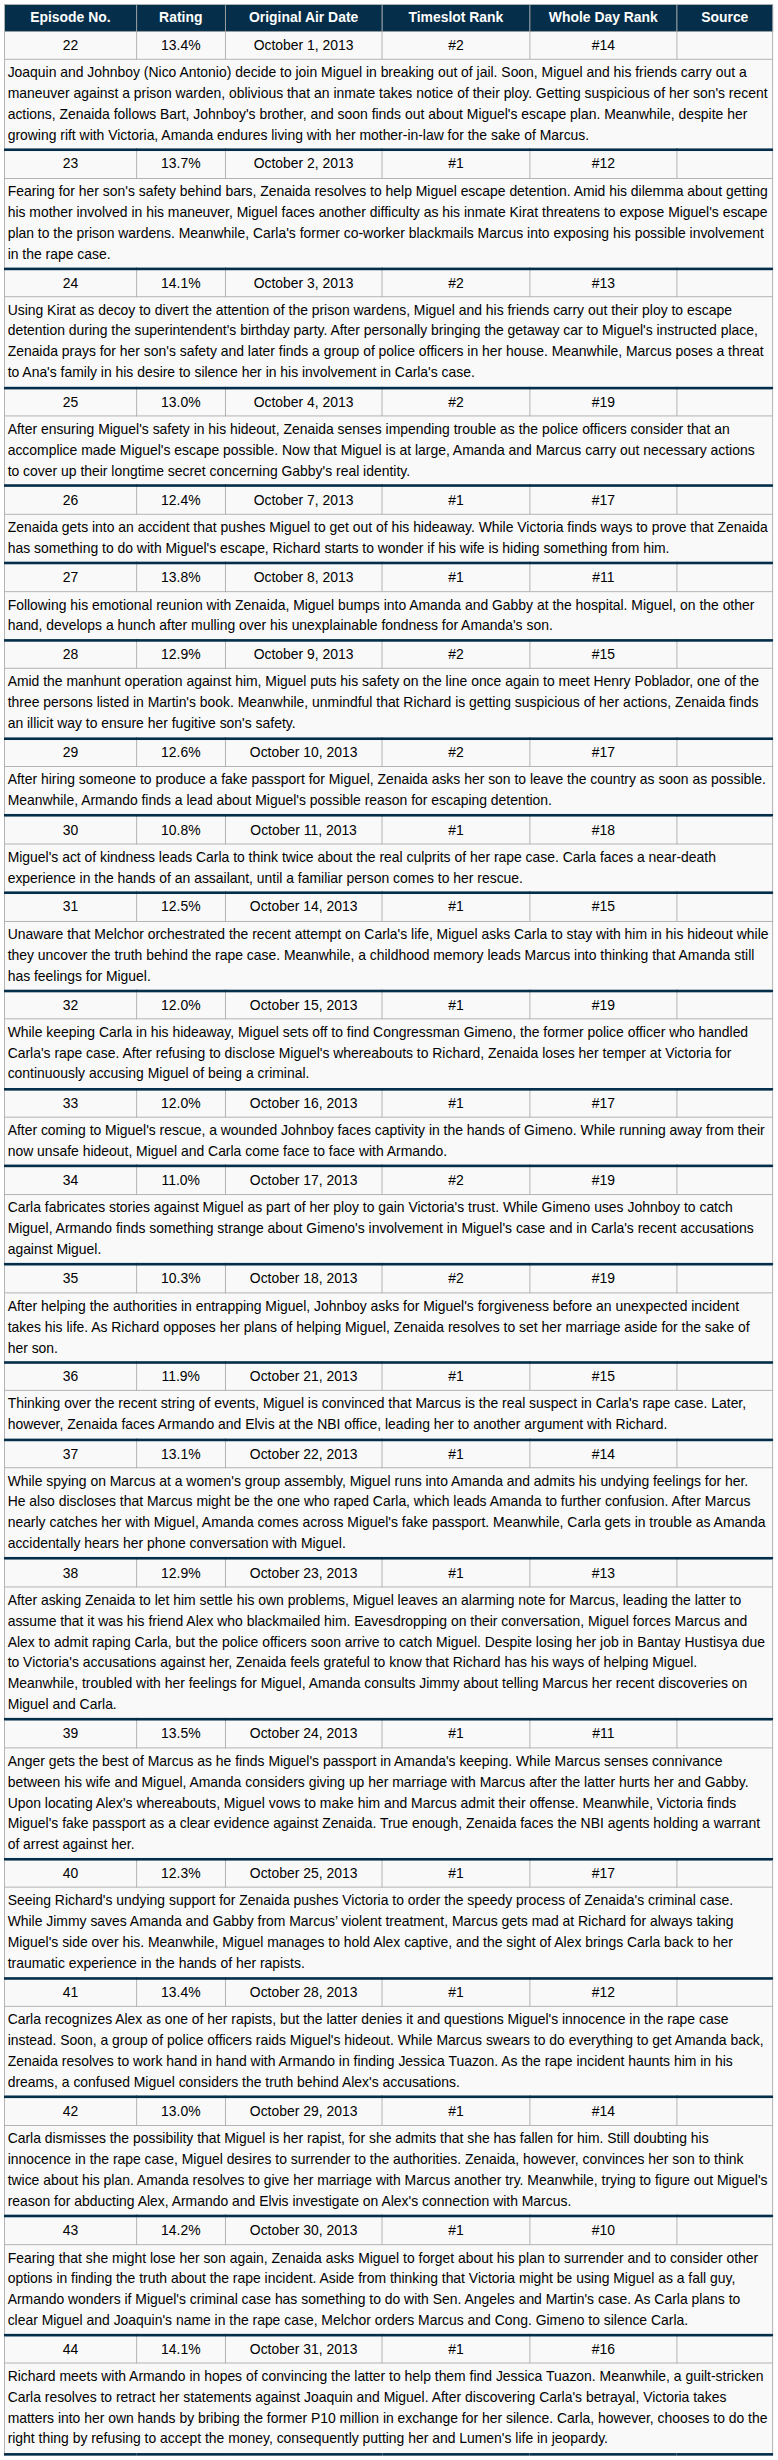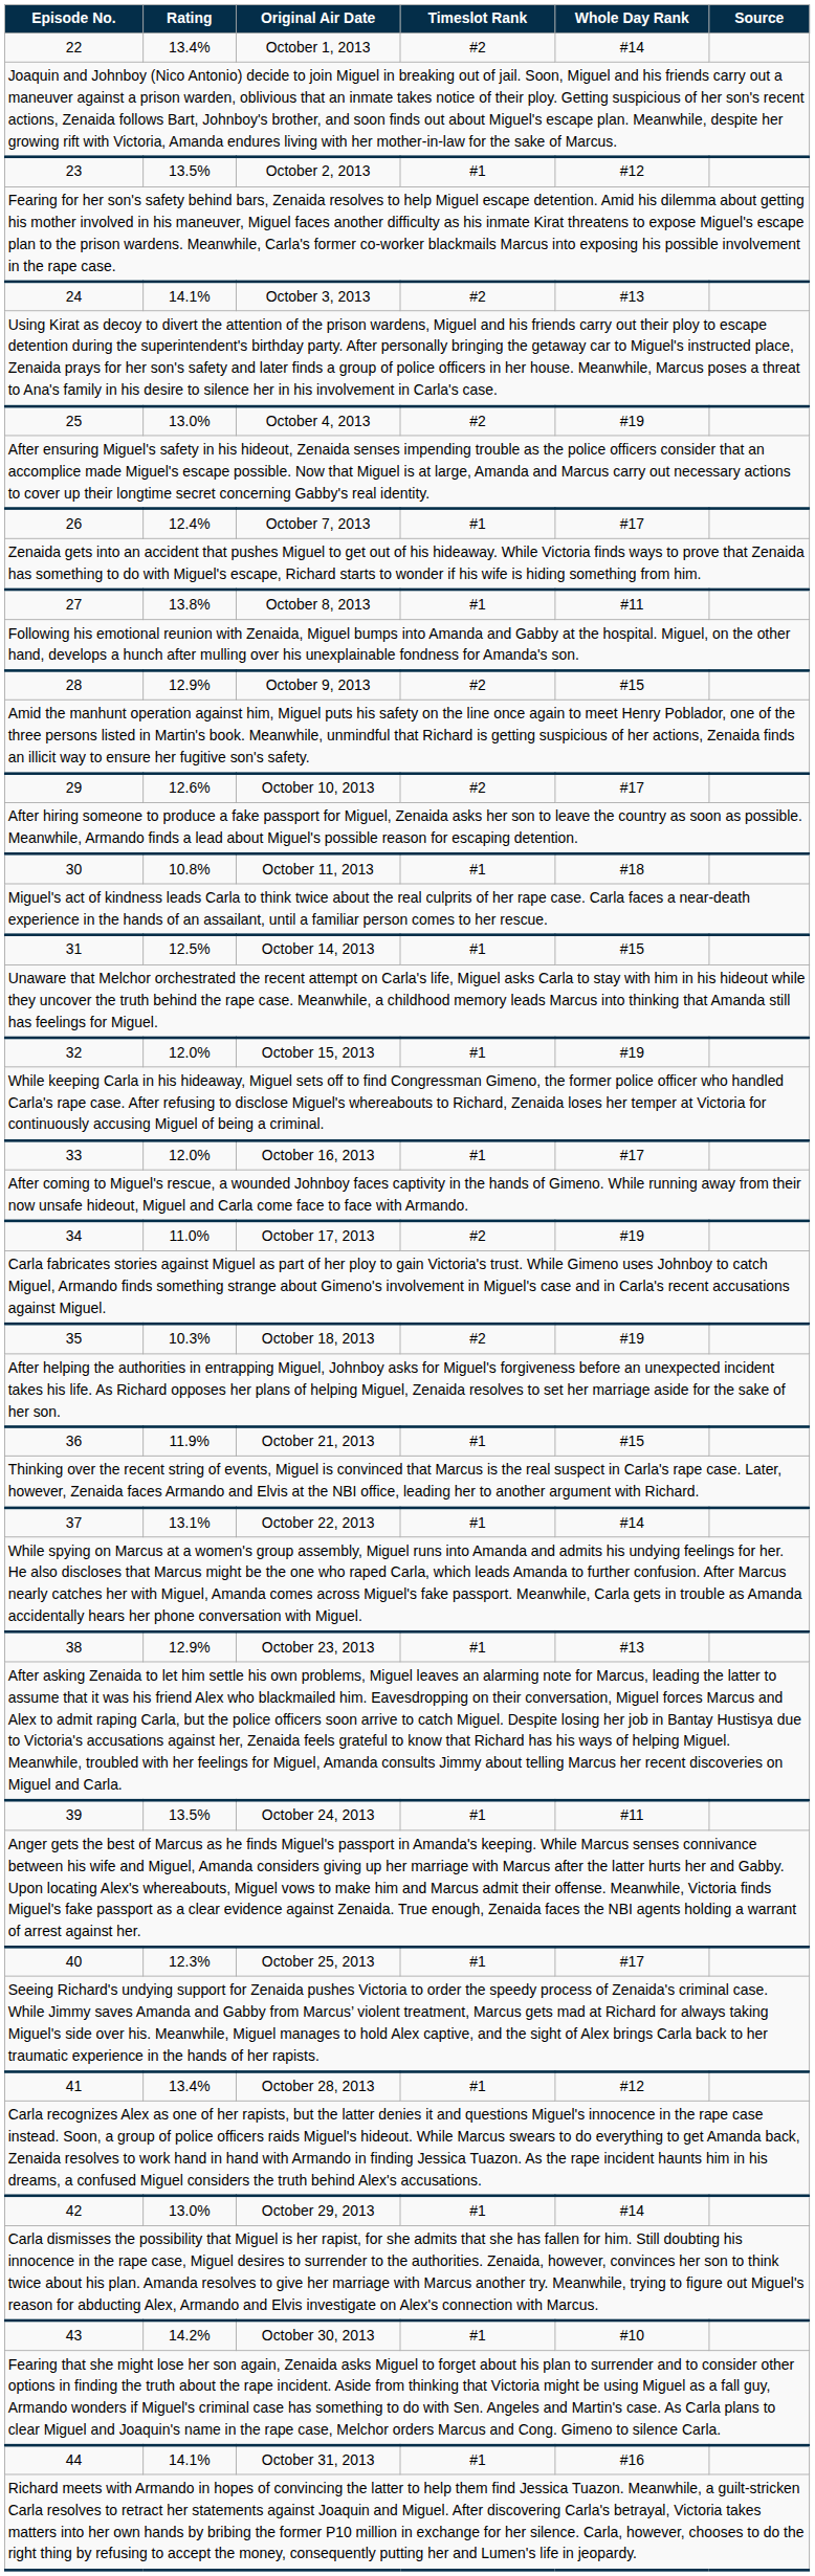 <table class="wikitable" style="text-align:center; background:#f9f9f9; line-height:16px; line-height:150%" width="100%">
 <tr style="color:white;">
 <th style="background:#042e49;">Episode No.</th>
 <th style="background:#042e49;">Rating</th>
 <th style="background:#042e49;">Original Air Date</th>
 <th style="background:#042e49;">Timeslot Rank</th>
 <th style="background:#042e49;">Whole Day Rank</th>
 <th style="background:#042e49;">Source</th>
 </tr>
 <tr>
 <td>22</td>
 <td>13.4%</td>
 <td>October 1, 2013</td>
 <td>#2</td>
 <td>#14</td>
 <td></td>
 </tr>
 <tr>
 <td colspan = "6" style="text-align: left; border-bottom: 3px solid #042e49;">Joaquin and Johnboy (Nico Antonio) decide to join Miguel in breaking out of jail. Soon, Miguel and his friends carry out a maneuver against a prison warden, oblivious that an inmate takes notice of their ploy. Getting suspicious of her son's recent actions, Zenaida follows Bart, Johnboy's brother, and soon finds out about Miguel's escape plan. Meanwhile, despite her growing rift with Victoria, Amanda endures living with her mother-in-law for the sake of Marcus.</td>
 </tr>
 <tr>
 <td>23</td>
-<td>13.7%</td>
+<td>13.5%</td>
 <td>October 2, 2013</td>
 <td>#1</td>
 <td>#12</td>
 <td></td>
 </tr>
 <tr>
 <td colspan = "6" style="text-align: left; border-bottom: 3px solid #042e49;">Fearing for her son's safety behind bars, Zenaida resolves to help Miguel escape detention. Amid his dilemma about getting his mother involved in his maneuver, Miguel faces another difficulty as his inmate Kirat threatens to expose Miguel's escape plan to the prison wardens. Meanwhile, Carla's former co-worker blackmails Marcus into exposing his possible involvement in the rape case.</td>
 </tr>
 <tr>
 <td>24</td>
 <td>14.1%</td>
 <td>October 3, 2013</td>
 <td>#2</td>
 <td>#13</td>
 <td></td>
 </tr>
 <tr>
 <td colspan = "6" style="text-align: left; border-bottom: 3px solid #042e49;">Using Kirat as decoy to divert the attention of the prison wardens, Miguel and his friends carry out their ploy to escape detention during the superintendent's birthday party. After personally bringing the getaway car to Miguel's instructed place, Zenaida prays for her son's safety and later finds a group of police officers in her house. Meanwhile, Marcus poses a threat to Ana's family in his desire to silence her in his involvement in Carla's case.</td>
 </tr>
 <tr>
 <td>25</td>
 <td>13.0%</td>
 <td>October 4, 2013</td>
 <td>#2</td>
 <td>#19</td>
 <td></td>
 </tr>
 <tr>
 <td colspan = "6" style="text-align: left; border-bottom: 3px solid #042e49;">After ensuring Miguel's safety in his hideout, Zenaida senses impending trouble as the police officers consider that an accomplice made Miguel's escape possible. Now that Miguel is at large, Amanda and Marcus carry out necessary actions to cover up their longtime secret concerning Gabby's real identity.</td>
 </tr>
 <tr>
 <td>26</td>
 <td>12.4%</td>
 <td>October 7, 2013</td>
 <td>#1</td>
 <td>#17</td>
 <td></td>
 </tr>
 <tr>
 <td colspan = "6" style="text-align: left; border-bottom: 3px solid #042e49;">Zenaida gets into an accident that pushes Miguel to get out of his hideaway. While Victoria finds ways to prove that Zenaida has something to do with Miguel's escape, Richard starts to wonder if his wife is hiding something from him.</td>
 </tr>
 <tr>
 <td>27</td>
 <td>13.8%</td>
 <td>October 8, 2013</td>
 <td>#1</td>
 <td>#11</td>
 <td></td>
 </tr>
 <tr>
 <td colspan = "6" style="text-align: left; border-bottom: 3px solid #042e49;">Following his emotional reunion with Zenaida, Miguel bumps into Amanda and Gabby at the hospital. Miguel, on the other hand, develops a hunch after mulling over his unexplainable fondness for Amanda's son.</td>
 </tr>
 <tr>
 <td>28</td>
 <td>12.9%</td>
 <td>October 9, 2013</td>
 <td>#2</td>
 <td>#15</td>
 <td></td>
 </tr>
 <tr>
 <td colspan = "6" style="text-align: left; border-bottom: 3px solid #042e49;">Amid the manhunt operation against him, Miguel puts his safety on the line once again to meet Henry Poblador, one of the three persons listed in Martin's book. Meanwhile, unmindful that Richard is getting suspicious of her actions, Zenaida finds an illicit way to ensure her fugitive son's safety.</td>
 </tr>
 <tr>
 <td>29</td>
 <td>12.6%</td>
 <td>October 10, 2013</td>
 <td>#2</td>
 <td>#17</td>
 <td></td>
 </tr>
 <tr>
 <td colspan = "6" style="text-align: left; border-bottom: 3px solid #042e49;">After hiring someone to produce a fake passport for Miguel, Zenaida asks her son to leave the country as soon as possible. Meanwhile, Armando finds a lead about Miguel's possible reason for escaping detention.</td>
 </tr>
 <tr>
 <td>30</td>
 <td>10.8%</td>
 <td>October 11, 2013</td>
 <td>#1</td>
 <td>#18</td>
 <td></td>
 </tr>
 <tr>
 <td colspan = "6" style="text-align: left; border-bottom: 3px solid #042e49;">Miguel's act of kindness leads Carla to think twice about the real culprits of her rape case. Carla faces a near-death experience in the hands of an assailant, until a familiar person comes to her rescue.</td>
 </tr>
 <tr>
 <td>31</td>
 <td>12.5%</td>
 <td>October 14, 2013</td>
 <td>#1</td>
 <td>#15</td>
 <td></td>
 </tr>
 <tr>
 <td colspan = "6" style="text-align: left; border-bottom: 3px solid #042e49;">Unaware that Melchor orchestrated the recent attempt on Carla's life, Miguel asks Carla to stay with him in his hideout while they uncover the truth behind the rape case. Meanwhile, a childhood memory leads Marcus into thinking that Amanda still has feelings for Miguel.</td>
 </tr>
 <tr>
 <td>32</td>
 <td>12.0%</td>
 <td>October 15, 2013</td>
 <td>#1</td>
 <td>#19</td>
 <td></td>
 </tr>
 <tr>
 <td colspan = "6" style="text-align: left; border-bottom: 3px solid #042e49;">While keeping Carla in his hideaway, Miguel sets off to find Congressman Gimeno, the former police officer who handled Carla's rape case. After refusing to disclose Miguel's whereabouts to Richard, Zenaida loses her temper at Victoria for continuously accusing Miguel of being a criminal.</td>
 </tr>
 <tr>
 <td>33</td>
 <td>12.0%</td>
 <td>October 16, 2013</td>
 <td>#1</td>
 <td>#17</td>
 <td></td>
 </tr>
 <tr>
 <td colspan = "6" style="text-align: left; border-bottom: 3px solid #042e49;">After coming to Miguel's rescue, a wounded Johnboy faces captivity in the hands of Gimeno. While running away from their now unsafe hideout, Miguel and Carla come face to face with Armando.</td>
 </tr>
 <tr>
 <td>34</td>
 <td>11.0%</td>
 <td>October 17, 2013</td>
 <td>#2</td>
 <td>#19</td>
 <td></td>
 </tr>
 <tr>
 <td colspan = "6" style="text-align: left; border-bottom: 3px solid #042e49;">Carla fabricates stories against Miguel as part of her ploy to gain Victoria's trust. While Gimeno uses Johnboy to catch Miguel, Armando finds something strange about Gimeno's involvement in Miguel's case and in Carla's recent accusations against Miguel.</td>
 </tr>
 <tr>
 <td>35</td>
 <td>10.3%</td>
 <td>October 18, 2013</td>
 <td>#2</td>
 <td>#19</td>
 <td></td>
 </tr>
 <tr>
 <td colspan = "6" style="text-align: left; border-bottom: 3px solid #042e49;">After helping the authorities in entrapping Miguel, Johnboy asks for Miguel's forgiveness before an unexpected incident takes his life. As Richard opposes her plans of helping Miguel, Zenaida resolves to set her marriage aside for the sake of her son.</td>
 </tr>
 <tr>
 <td>36</td>
 <td>11.9%</td>
 <td>October 21, 2013</td>
 <td>#1</td>
 <td>#15</td>
 <td></td>
 </tr>
 <tr>
 <td colspan = "6" style="text-align: left; border-bottom: 3px solid #042e49;">Thinking over the recent string of events, Miguel is convinced that Marcus is the real suspect in Carla's rape case. Later, however, Zenaida faces Armando and Elvis at the NBI office, leading her to another argument with Richard.</td>
 </tr>
 <tr>
 <td>37</td>
 <td>13.1%</td>
 <td>October 22, 2013</td>
 <td>#1</td>
 <td>#14</td>
 <td></td>
 </tr>
 <tr>
 <td colspan = "6" style="text-align: left; border-bottom: 3px solid #042e49;">While spying on Marcus at a women's group assembly, Miguel runs into Amanda and admits his undying feelings for her. He also discloses that Marcus might be the one who raped Carla, which leads Amanda to further confusion. After Marcus nearly catches her with Miguel, Amanda comes across Miguel's fake passport. Meanwhile, Carla gets in trouble as Amanda accidentally hears her phone conversation with Miguel.</td>
 </tr>
 <tr>
 <td>38</td>
 <td>12.9%</td>
 <td>October 23, 2013</td>
 <td>#1</td>
 <td>#13</td>
 <td></td>
 </tr>
 <tr>
 <td colspan = "6" style="text-align: left; border-bottom: 3px solid #042e49;">After asking Zenaida to let him settle his own problems, Miguel leaves an alarming note for Marcus, leading the latter to assume that it was his friend Alex who blackmailed him. Eavesdropping on their conversation, Miguel forces Marcus and Alex to admit raping Carla, but the police officers soon arrive to catch Miguel. Despite losing her job in Bantay Hustisya due to Victoria's accusations against her, Zenaida feels grateful to know that Richard has his ways of helping Miguel. Meanwhile, troubled with her feelings for Miguel, Amanda consults Jimmy about telling Marcus her recent discoveries on Miguel and Carla.</td>
 </tr>
 <tr>
 <td>39</td>
 <td>13.5%</td>
 <td>October 24, 2013</td>
 <td>#1</td>
 <td>#11</td>
 <td></td>
 </tr>
 <tr>
 <td colspan = "6" style="text-align: left; border-bottom: 3px solid #042e49;">Anger gets the best of Marcus as he finds Miguel's passport in Amanda's keeping. While Marcus senses connivance between his wife and Miguel, Amanda considers giving up her marriage with Marcus after the latter hurts her and Gabby. Upon locating Alex's whereabouts, Miguel vows to make him and Marcus admit their offense. Meanwhile, Victoria finds Miguel's fake passport as a clear evidence against Zenaida. True enough, Zenaida faces the NBI agents holding a warrant of arrest against her.</td>
 </tr>
 <tr>
 <td>40</td>
 <td>12.3%</td>
 <td>October 25, 2013</td>
 <td>#1</td>
 <td>#17</td>
 <td></td>
 </tr>
 <tr>
 <td colspan = "6" style="text-align: left; border-bottom: 3px solid #042e49;">Seeing Richard's undying support for Zenaida pushes Victoria to order the speedy process of Zenaida's criminal case. While Jimmy saves Amanda and Gabby from Marcus’ violent treatment, Marcus gets mad at Richard for always taking Miguel's side over his. Meanwhile, Miguel manages to hold Alex captive, and the sight of Alex brings Carla back to her traumatic experience in the hands of her rapists.</td>
 </tr>
 <tr>
 <td>41</td>
 <td>13.4%</td>
 <td>October 28, 2013</td>
 <td>#1</td>
 <td>#12</td>
 <td></td>
 </tr>
 <tr>
 <td colspan = "6" style="text-align: left; border-bottom: 3px solid #042e49;">Carla recognizes Alex as one of her rapists, but the latter denies it and questions Miguel's innocence in the rape case instead. Soon, a group of police officers raids Miguel's hideout. While Marcus swears to do everything to get Amanda back, Zenaida resolves to work hand in hand with Armando in finding Jessica Tuazon. As the rape incident haunts him in his dreams, a confused Miguel considers the truth behind Alex's accusations.</td>
 </tr>
 <tr>
 <td>42</td>
 <td>13.0%</td>
 <td>October 29, 2013</td>
 <td>#1</td>
 <td>#14</td>
 <td></td>
 </tr>
 <tr>
 <td colspan = "6" style="text-align: left; border-bottom: 3px solid #042e49;">Carla dismisses the possibility that Miguel is her rapist, for she admits that she has fallen for him. Still doubting his innocence in the rape case, Miguel desires to surrender to the authorities. Zenaida, however, convinces her son to think twice about his plan. Amanda resolves to give her marriage with Marcus another try. Meanwhile, trying to figure out Miguel's reason for abducting Alex, Armando and Elvis investigate on Alex's connection with Marcus.</td>
 </tr>
 <tr>
 <td>43</td>
 <td>14.2%</td>
 <td>October 30, 2013</td>
 <td>#1</td>
 <td>#10</td>
 <td></td>
 </tr>
 <tr>
 <td colspan = "6" style="text-align: left; border-bottom: 3px solid #042e49;">Fearing that she might lose her son again, Zenaida asks Miguel to forget about his plan to surrender and to consider other options in finding the truth about the rape incident. Aside from thinking that Victoria might be using Miguel as a fall guy, Armando wonders if Miguel's criminal case has something to do with Sen. Angeles and Martin's case. As Carla plans to clear Miguel and Joaquin's name in the rape case, Melchor orders Marcus and Cong. Gimeno to silence Carla.</td>
 </tr>
 <tr>
 <td>44</td>
 <td>14.1%</td>
 <td>October 31, 2013</td>
 <td>#1</td>
 <td>#16</td>
 <td></td>
 </tr>
 <tr>
 <td colspan = "6" style="text-align: left; border-bottom: 3px solid #042e49;">Richard meets with Armando in hopes of convincing the latter to help them find Jessica Tuazon. Meanwhile, a guilt-stricken Carla resolves to retract her statements against Joaquin and Miguel. After discovering Carla's betrayal, Victoria takes matters into her own hands by bribing the former P10 million in exchange for her silence. Carla, however, chooses to do the right thing by refusing to accept the money, consequently putting her and Lumen's life in jeopardy.</td>
 </tr>
 </table>
